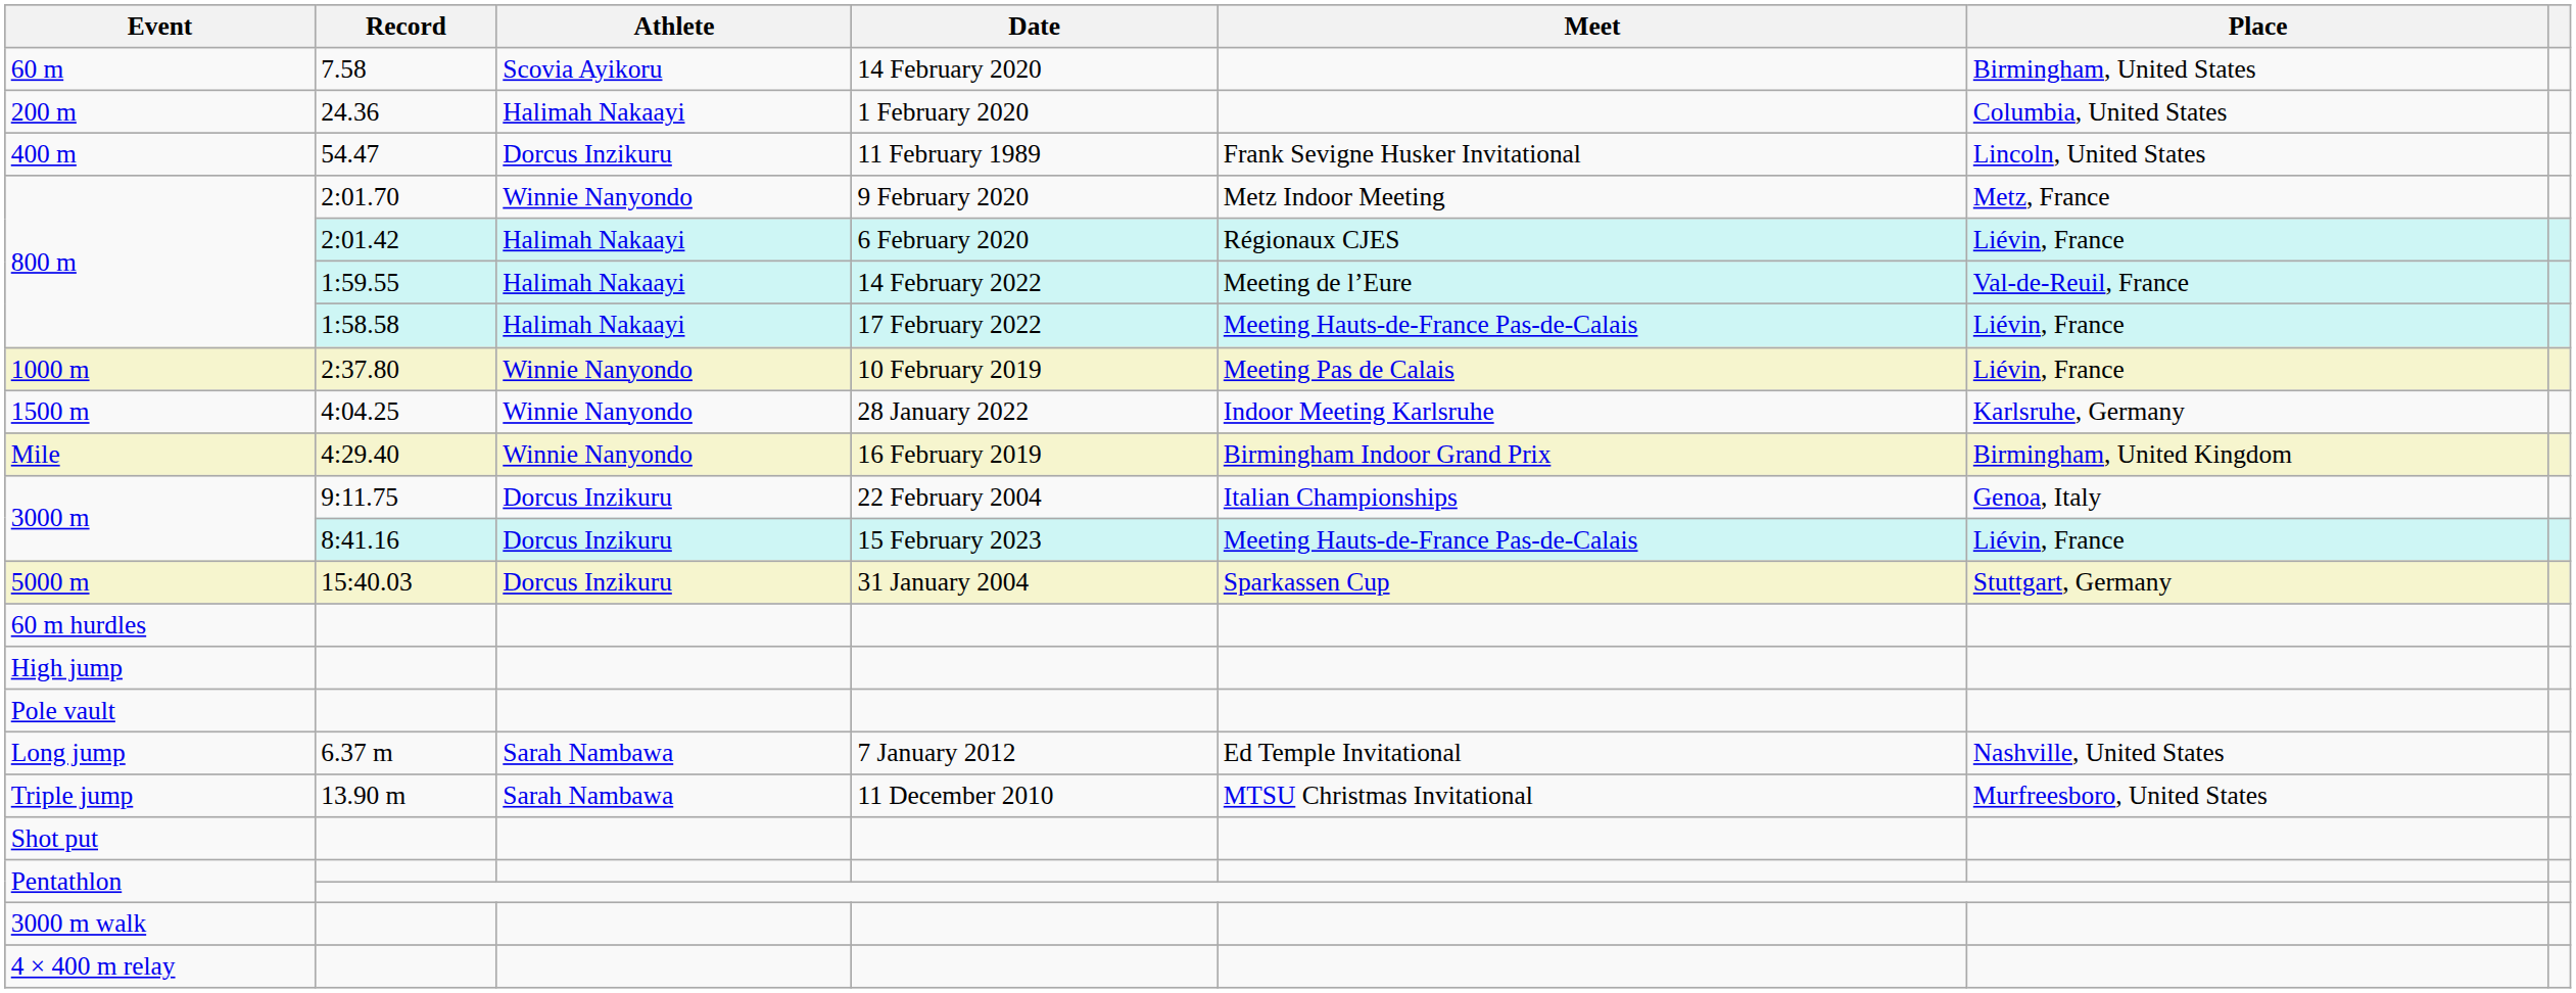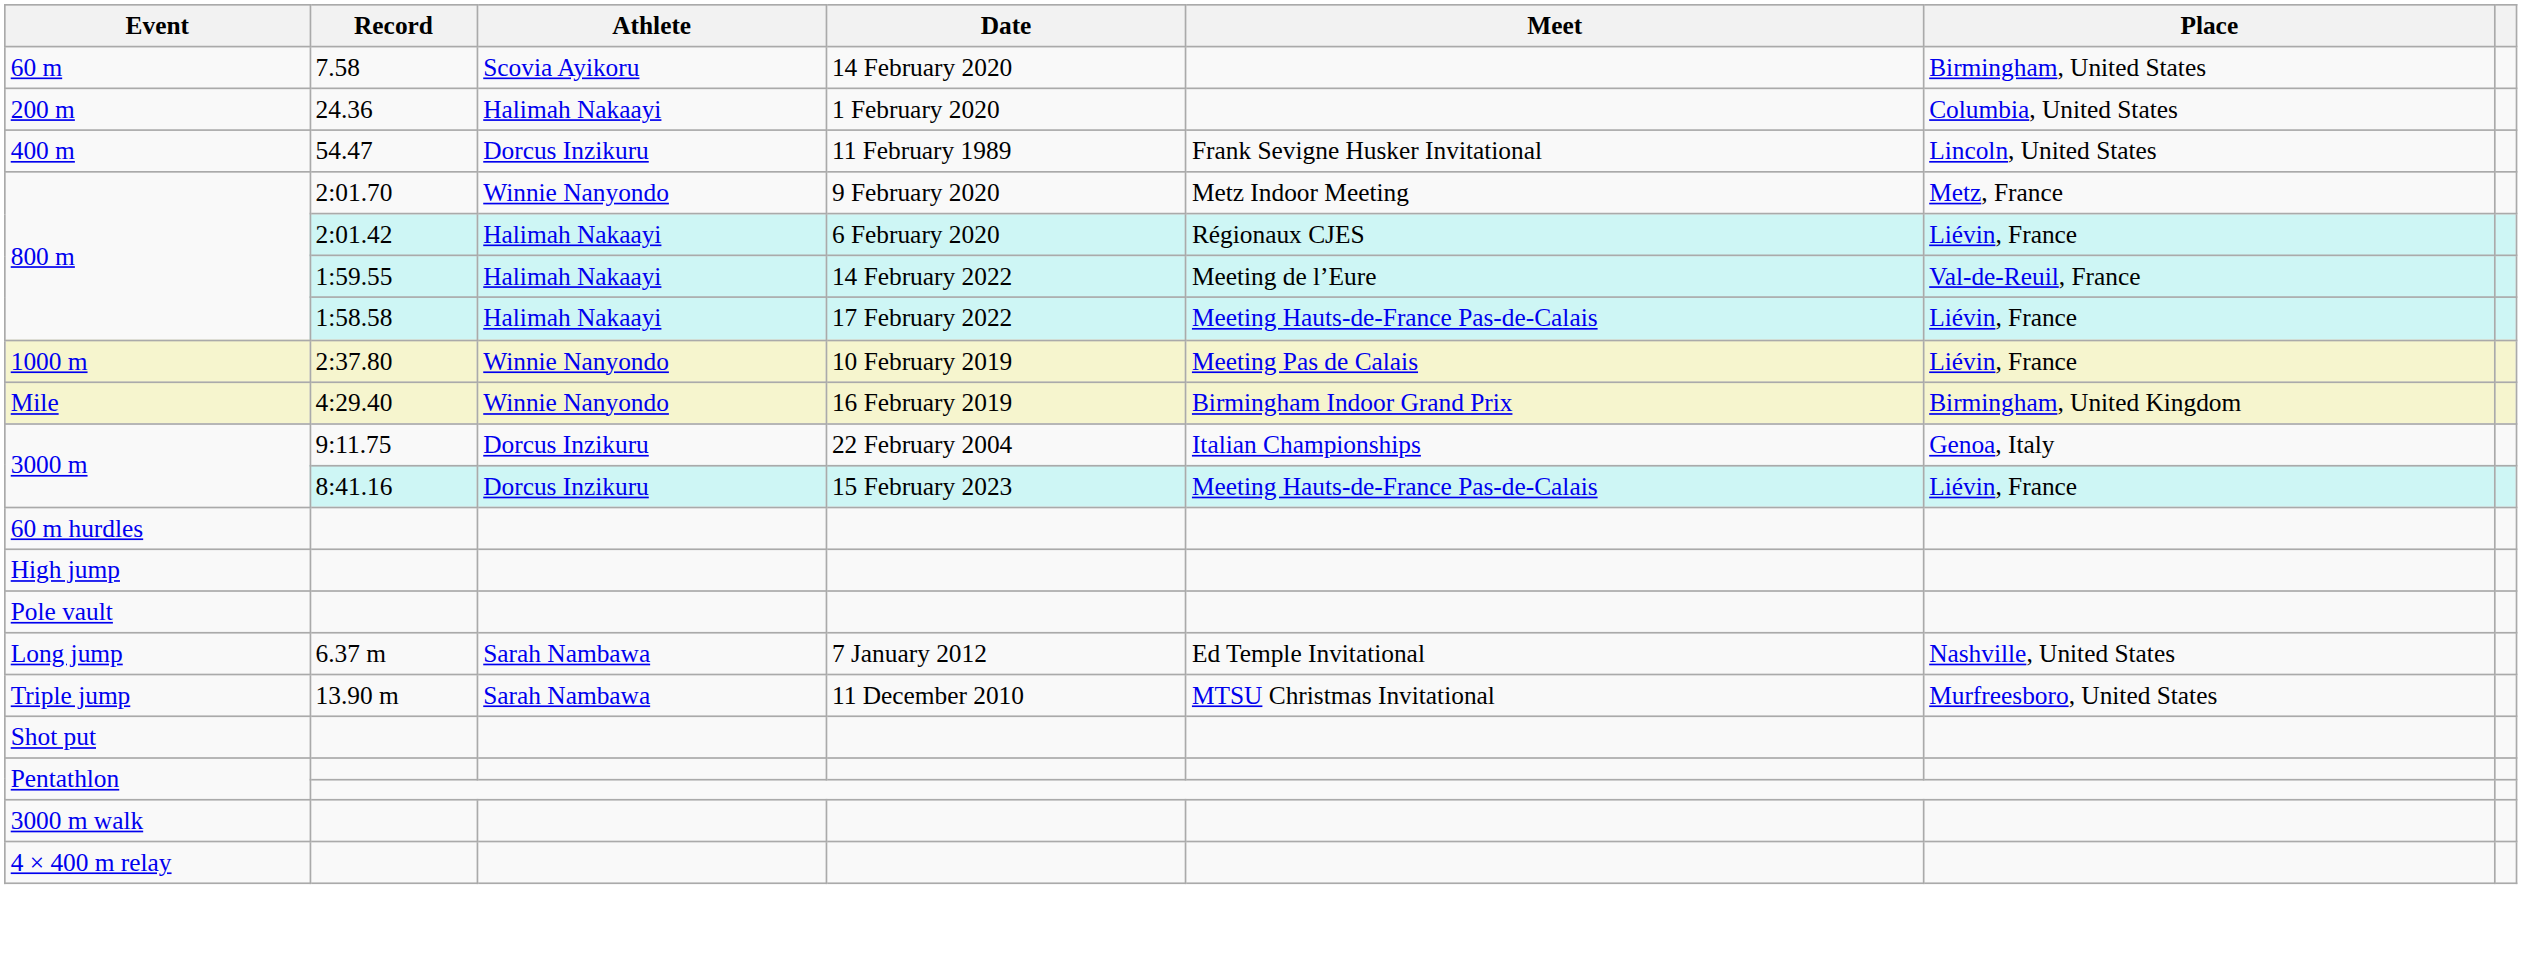 <table class="wikitable" style="font-size:95%; width: 95%;">
 <tr>
 <th>Event</th>
 <th>Record</th>
 <th>Athlete</th>
 <th>Date</th>
 <th>Meet</th>
 <th>Place</th>
 <th></th>
 </tr>
 <tr>
 <td><a href='#'>60 m</a></td>
 <td>7.58</td>
 <td><a href='#'>Scovia Ayikoru</a></td>
 <td>14 February 2020</td>
 <td></td>
 <td><a href='#'>Birmingham</a>, United States</td>
 <td></td>
 </tr>
 <tr>
 <td><a href='#'>200 m</a></td>
 <td>24.36</td>
 <td><a href='#'>Halimah Nakaayi</a></td>
 <td>1 February 2020</td>
 <td></td>
 <td><a href='#'>Columbia</a>, United States</td>
 <td></td>
 </tr>
 <tr>
 <td><a href='#'>400 m</a></td>
 <td>54.47</td>
 <td><a href='#'>Dorcus Inzikuru</a></td>
 <td>11 February 1989</td>
 <td>Frank Sevigne Husker Invitational</td>
 <td><a href='#'>Lincoln</a>, United States</td>
 <td></td>
 </tr>
 <tr>
 <td rowspan=4><a href='#'>800 m</a></td>
 <td>2:01.70</td>
 <td><a href='#'>Winnie Nanyondo</a></td>
 <td>9 February 2020</td>
 <td>Metz Indoor Meeting</td>
 <td><a href='#'>Metz</a>, France</td>
 <td></td>
 </tr>
 <tr bgcolor=#CEF6F5>
 <td>2:01.42</td>
 <td><a href='#'>Halimah Nakaayi</a></td>
 <td>6 February 2020</td>
 <td>Régionaux CJES</td>
 <td><a href='#'>Liévin</a>, France</td>
 <td></td>
 </tr>
 <tr bgcolor=#CEF6F5>
 <td>1:59.55</td>
 <td><a href='#'>Halimah Nakaayi</a></td>
 <td>14 February 2022</td>
 <td>Meeting de l’Eure</td>
 <td><a href='#'>Val-de-Reuil</a>, France</td>
 <td></td>
 </tr>
 <tr style="background:#cef6f5;">
 <td>1:58.58</td>
 <td><a href='#'>Halimah Nakaayi</a></td>
 <td>17 February 2022</td>
 <td><a href='#'>Meeting Hauts-de-France Pas-de-Calais</a></td>
 <td><a href='#'>Liévin</a>, France</td>
 <td></td>
 </tr>
 <tr style="background:#f6F5CE;">
 <td><a href='#'>1000 m</a></td>
 <td>2:37.80</td>
 <td><a href='#'>Winnie Nanyondo</a></td>
 <td>10 February 2019</td>
 <td><a href='#'>Meeting Pas de Calais</a></td>
 <td><a href='#'>Liévin</a>, France</td>
 <td></td>
 </tr>
-<tr>
-<td><a href='#'>1500 m</a></td>
-<td>4:04.25</td>
-<td><a href='#'>Winnie Nanyondo</a></td>
-<td>28 January 2022</td>
-<td><a href='#'>Indoor Meeting Karlsruhe</a></td>
-<td><a href='#'>Karlsruhe</a>, Germany</td>
-<td></td>
-</tr>
 <tr style="background:#f6F5CE;">
 <td><a href='#'>Mile</a></td>
 <td>4:29.40</td>
 <td><a href='#'>Winnie Nanyondo</a></td>
 <td>16 February 2019</td>
 <td><a href='#'>Birmingham Indoor Grand Prix</a></td>
 <td><a href='#'>Birmingham</a>, United Kingdom</td>
 <td></td>
 </tr>
 <tr>
 <td rowspan=2><a href='#'>3000 m</a></td>
 <td>9:11.75</td>
 <td><a href='#'>Dorcus Inzikuru</a></td>
 <td>22 February 2004</td>
 <td><a href='#'>Italian Championships</a></td>
 <td><a href='#'>Genoa</a>, Italy</td>
 <td></td>
 </tr>
 <tr bgcolor=#CEF6F5>
 <td>8:41.16</td>
 <td><a href='#'>Dorcus Inzikuru</a></td>
 <td>15 February 2023</td>
 <td><a href='#'>Meeting Hauts-de-France Pas-de-Calais</a></td>
 <td><a href='#'>Liévin</a>, France</td>
-<td></td>
-</tr>
-<tr style="background:#f6F5CE;">
-<td><a href='#'>5000 m</a></td>
-<td>15:40.03</td>
-<td><a href='#'>Dorcus Inzikuru</a></td>
-<td>31 January 2004</td>
-<td><a href='#'>Sparkassen Cup</a></td>
-<td><a href='#'>Stuttgart</a>, Germany</td>
 <td></td>
 </tr>
 <tr>
 <td><a href='#'>60 m hurdles</a></td>
 <td></td>
 <td></td>
 <td></td>
 <td></td>
 <td></td>
 <td></td>
 </tr>
 <tr>
 <td><a href='#'>High jump</a></td>
 <td></td>
 <td></td>
 <td></td>
 <td></td>
 <td></td>
 <td></td>
 </tr>
 <tr>
 <td><a href='#'>Pole vault</a></td>
 <td></td>
 <td></td>
 <td></td>
 <td></td>
 <td></td>
 <td></td>
 </tr>
 <tr>
 <td><a href='#'>Long jump</a></td>
 <td>6.37 m</td>
 <td><a href='#'>Sarah Nambawa</a></td>
 <td>7 January 2012</td>
 <td>Ed Temple Invitational</td>
 <td><a href='#'>Nashville</a>, United States</td>
 <td></td>
 </tr>
 <tr>
 <td><a href='#'>Triple jump</a></td>
 <td>13.90 m</td>
 <td><a href='#'>Sarah Nambawa</a></td>
 <td>11 December 2010</td>
 <td><a href='#'>MTSU</a> Christmas Invitational</td>
 <td><a href='#'>Murfreesboro</a>, United States</td>
 <td></td>
 </tr>
 <tr>
 <td><a href='#'>Shot put</a></td>
 <td></td>
 <td></td>
 <td></td>
 <td></td>
 <td></td>
 <td></td>
 </tr>
 <tr>
 <td rowspan=2><a href='#'>Pentathlon</a></td>
 <td></td>
 <td></td>
 <td></td>
 <td></td>
 <td></td>
 <td></td>
 </tr>
 <tr>
 <td colspan=5></td>
 <td></td>
 </tr>
 <tr>
 <td><a href='#'>3000 m walk</a></td>
 <td></td>
 <td></td>
 <td></td>
 <td></td>
 <td></td>
 <td></td>
 </tr>
 <tr>
 <td><a href='#'>4 × 400 m relay</a></td>
 <td></td>
 <td></td>
 <td></td>
 <td></td>
 <td></td>
 <td></td>
 </tr>
 </table>
